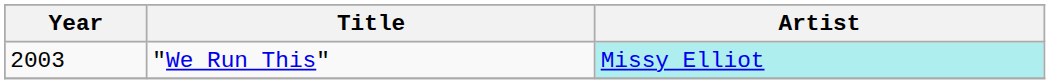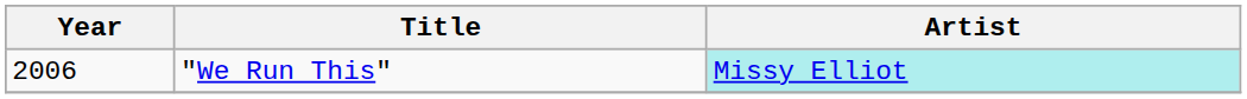 <table class="wikitable sortable">
 <tr>
 <th style="width:75px;">Year</th>
 <th style="width:250px;">Title</th>
 <th style="width:250px;">Artist</th>
 </tr>
 <tr>
-<td>2003</td>
+<td>2006</td>
 <td>"<a href='#'>We Run This</a>"</td>
 <td style="background: paleturquoise;"><a href='#'>Missy Elliot</a></td>
 </tr>
 <tr>
 </tr>
 </table>
